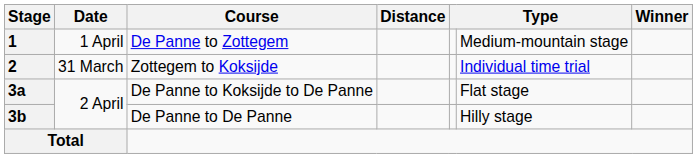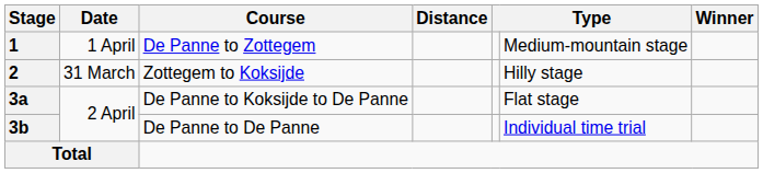 <table class="wikitable">
 <tr>
 <th>Stage</th>
 <th>Date</th>
 <th>Course</th>
 <th>Distance</th>
 <th colspan="2">Type</th>
 <th>Winner</th>
 </tr>
 <tr>
 <th style="text-align:left">1</th>
 <td align=right>1 April</td>
 <td><a href='#'>De Panne</a> to <a href='#'>Zottegem</a></td>
 <td style="text-align:center;"></td>
 <td></td>
 <td>Medium-mountain stage</td>
 <td></td>
 </tr>
 <tr>
 <th style="text-align:left">2</th>
 <td align=right>31 March</td>
 <td>Zottegem to <a href='#'>Koksijde</a></td>
 <td style="text-align:center;"></td>
 <td></td>
-<td><a href='#'>Individual time trial</a></td>
+<td>Hilly stage</td>
 <td></td>
 </tr>
 <tr>
 <th style="text-align:left">3a</th>
 <td style="text-align:right;" rowspan="2">2 April</td>
 <td>De Panne to Koksijde to De Panne</td>
 <td style="text-align:center;"></td>
 <td></td>
 <td>Flat stage</td>
 <td></td>
 </tr>
 <tr>
 <th style="text-align:left">3b</th>
 <td>De Panne to De Panne</td>
 <td style="text-align:center;"></td>
 <td></td>
-<td>Hilly stage</td>
+<td><a href='#'>Individual time trial</a></td>
 <td></td>
 </tr>
 <tr>
 <th colspan="2">Total</th>
 <td colspan="5" style="text-align:center;"></td>
 </tr>
 </table>
